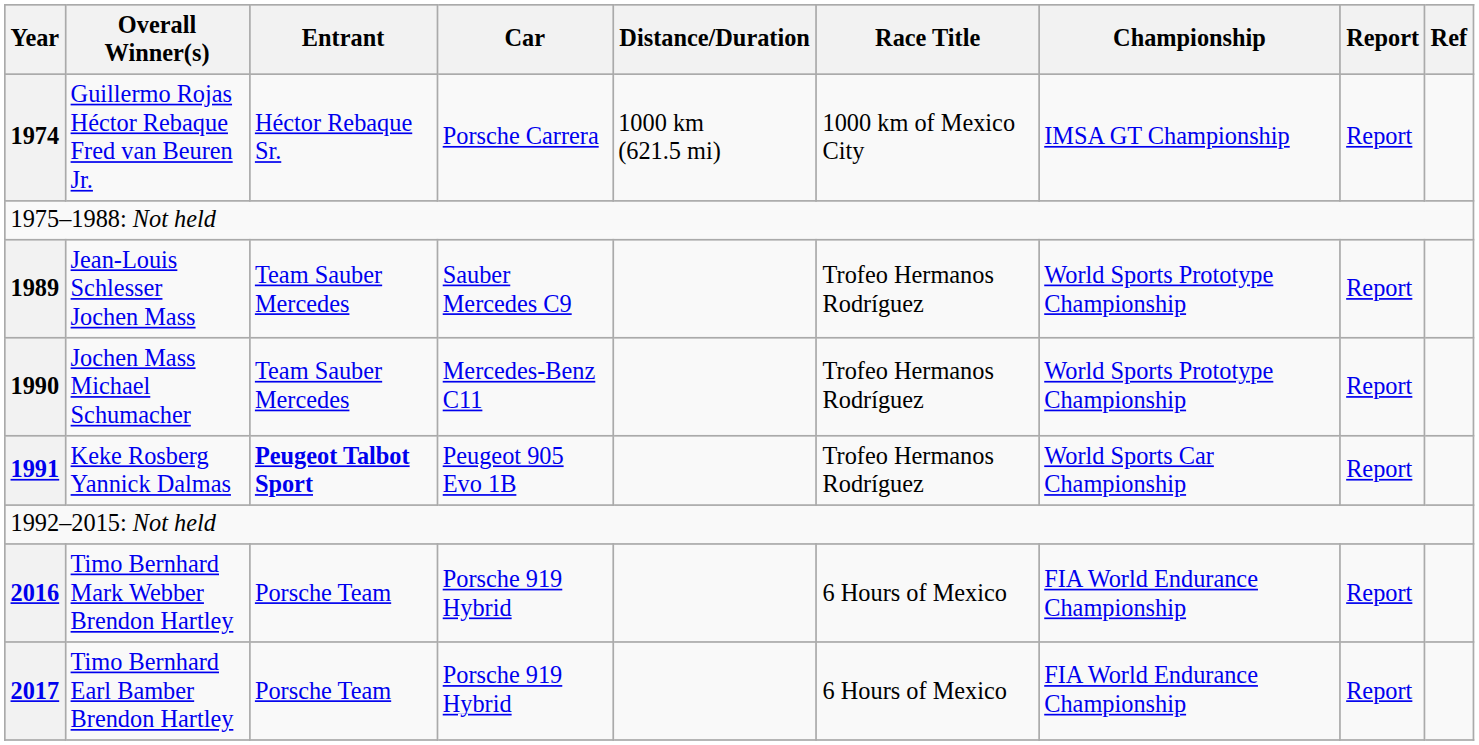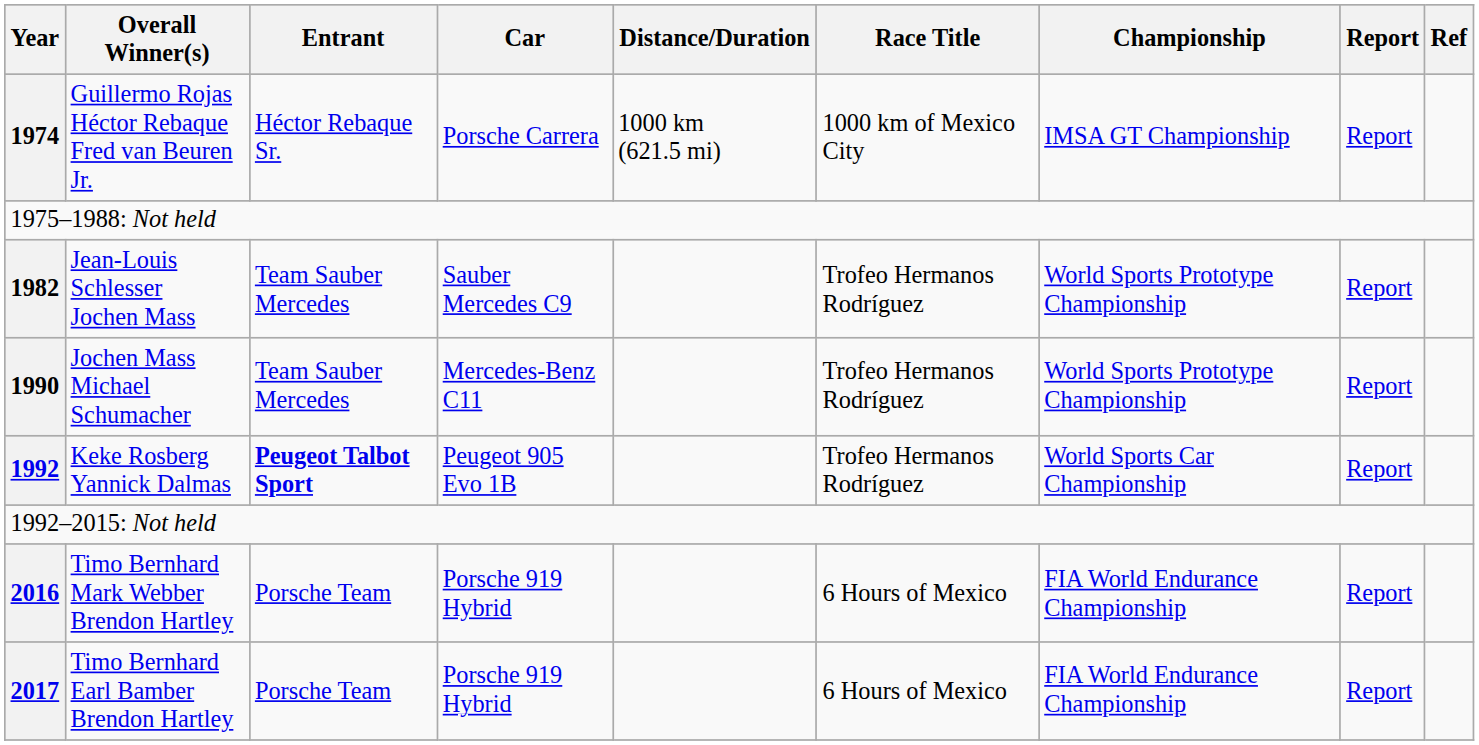 <table class="wikitable" style="font-size: 90%;">
 <tr>
 <th>Year</th>
 <th>Overall Winner(s)</th>
 <th>Entrant</th>
 <th>Car</th>
 <th>Distance/Duration</th>
 <th>Race Title</th>
 <th>Championship</th>
 <th>Report</th>
 <th>Ref</th>
 </tr>
 <tr>
 <th>1974</th>
 <td> <a href='#'>Guillermo Rojas</a><br> <a href='#'>Héctor Rebaque</a><br> <a href='#'>Fred van Beuren Jr.</a></td>
 <td> <a href='#'>Héctor Rebaque Sr.</a></td>
 <td><a href='#'>Porsche Carrera</a></td>
 <td>1000 km (621.5 mi)</td>
 <td>1000 km of Mexico City</td>
 <td><a href='#'>IMSA GT Championship</a></td>
 <td><a href='#'>Report</a></td>
 <td></td>
 </tr>
 <tr>
 <td colspan=9>1975–1988: <em>Not held</em></td>
 </tr>
 <tr>
-<th>1989</th>
+<th>1982</th>
 <td> <a href='#'>Jean-Louis Schlesser</a><br> <a href='#'>Jochen Mass</a></td>
 <td> <a href='#'>Team Sauber Mercedes</a></td>
 <td><a href='#'>Sauber Mercedes C9</a></td>
 <td></td>
 <td>Trofeo Hermanos Rodríguez</td>
 <td><a href='#'>World Sports Prototype Championship</a></td>
 <td><a href='#'>Report</a></td>
 <td></td>
 </tr>
 <tr>
 <th>1990</th>
 <td> <a href='#'>Jochen Mass</a><br> <a href='#'>Michael Schumacher</a></td>
 <td> <a href='#'>Team Sauber Mercedes</a></td>
 <td><a href='#'>Mercedes-Benz C11</a></td>
 <td></td>
 <td>Trofeo Hermanos Rodríguez</td>
 <td><a href='#'>World Sports Prototype Championship</a></td>
 <td><a href='#'>Report</a></td>
 <td></td>
 </tr>
 <tr>
-<th><a href='#'>1991</a></th>
+<th><a href='#'>1992</a></th>
 <td> <a href='#'>Keke Rosberg</a><br> <a href='#'>Yannick Dalmas</a></td>
 <td><strong> <a href='#'>Peugeot Talbot Sport</a></strong></td>
 <td><a href='#'>Peugeot 905 Evo 1B</a></td>
 <td></td>
 <td>Trofeo Hermanos Rodríguez</td>
 <td><a href='#'>World Sports Car Championship</a></td>
 <td><a href='#'>Report</a></td>
 <td></td>
 </tr>
 <tr>
 <td colspan=9>1992–2015: <em>Not held</em></td>
 </tr>
 <tr>
 <th><a href='#'>2016</a></th>
 <td> <a href='#'>Timo Bernhard</a><br> <a href='#'>Mark Webber</a><br> <a href='#'>Brendon Hartley</a></td>
 <td> <a href='#'>Porsche Team</a></td>
 <td><a href='#'>Porsche 919 Hybrid</a></td>
 <td></td>
 <td>6 Hours of Mexico</td>
 <td><a href='#'>FIA World Endurance Championship</a></td>
 <td><a href='#'>Report</a></td>
 <td></td>
 </tr>
 <tr>
 <th><a href='#'>2017</a></th>
 <td> <a href='#'>Timo Bernhard</a><br> <a href='#'>Earl Bamber</a><br> <a href='#'>Brendon Hartley</a></td>
 <td> <a href='#'>Porsche Team</a></td>
 <td><a href='#'>Porsche 919 Hybrid</a></td>
 <td></td>
 <td>6 Hours of Mexico</td>
 <td><a href='#'>FIA World Endurance Championship</a></td>
 <td><a href='#'>Report</a></td>
 <td></td>
 </tr>
 </table>
